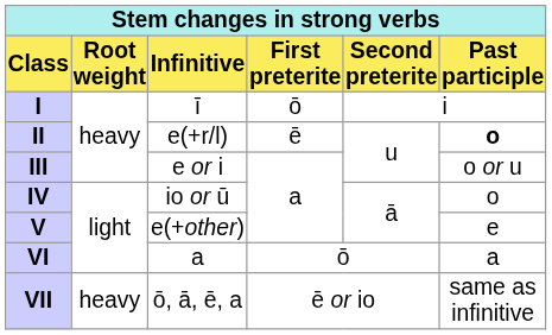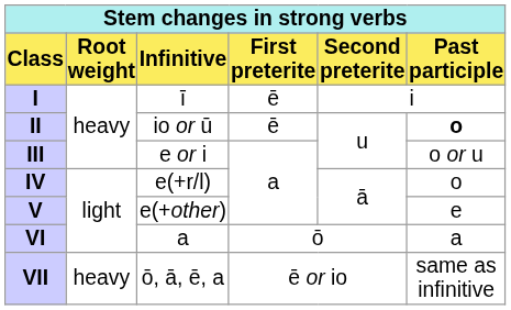 <table width=40% border=1 style="text-align:center; margin:1em 1em 1em 0; border:1px #999 solid; border-collapse:collapse;">
 <tr>
 <th style="background:#afefef;" colspan="6"><strong>Stem changes in strong verbs</strong></th>
 </tr>
 <tr>
 <th style="background:#FBEC5D;"><strong>Class</strong></th>
 <th style="background:#FBEC5D;"><strong>Root weight</strong></th>
 <th style="background:#FBEC5D;"><strong>Infinitive</strong></th>
 <th style="background:#FBEC5D;"><strong>First preterite</strong></th>
 <th style="background:#FBEC5D;"><strong>Second preterite</strong></th>
 <th style="background:#FBEC5D;"><strong>Past participle</strong></th>
 </tr>
 <tr>
 <td style="background:#CCCCFF;"><strong>I</strong></td>
 <td rowspan="3">heavy</td>
 <td>ī</td>
-<td>ō</td>
+<td>ē</td>
 <td colspan="2">i</td>
 </tr>
 <tr>
 <td style="background:#CCCCFF;"><strong>II</strong></td>
-<td>e(+r/l)</td>
+<td>io <em>or</em> ū</td>
 <td>ē</td>
 <td rowspan="2">u</td>
 <td><strong>o</strong></td>
 </tr>
 <tr>
 <td style="background:#CCCCFF;"><strong>III</strong></td>
 <td>e <em>or</em> i</td>
 <td rowspan="3">a</td>
 <td>o <em>or</em> u</td>
 </tr>
 <tr>
 <td style="background:#CCCCFF;"><strong>IV</strong></td>
 <td rowspan="3">light</td>
-<td>io <em>or</em> ū</td>
+<td>e(+r/l)</td>
 <td rowspan="2">ā</td>
 <td>o</td>
 </tr>
 <tr>
 <td style="background:#CCCCFF;"><strong>V</strong></td>
 <td>e(+<em>other</em>)</td>
 <td>e</td>
 </tr>
 <tr>
 <td style="background:#CCCCFF;"><strong>VI</strong></td>
 <td>a</td>
 <td colspan=2>ō</td>
 <td>a</td>
 </tr>
 <tr>
 <td style="background:#CCCCFF;"><strong>VII</strong></td>
 <td>heavy</td>
 <td>ō, ā, ē, a</td>
 <td colspan=2>ē <em>or</em> io</td>
 <td>same as infinitive</td>
 </tr>
 </table>
